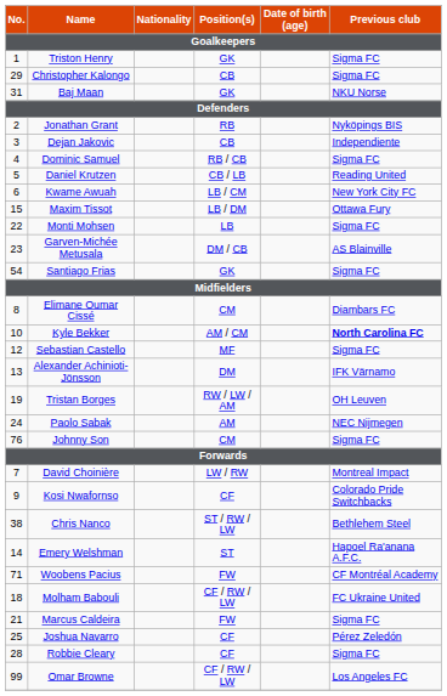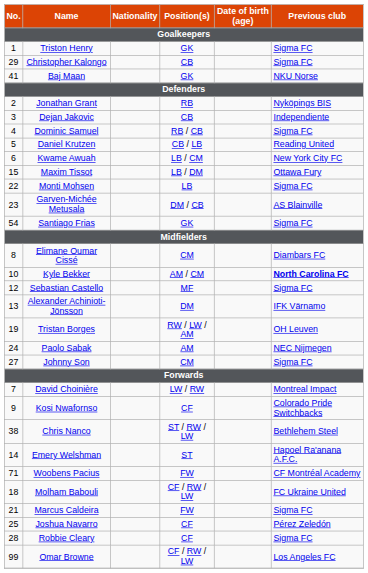 <table class="wikitable" style="text-align:center; font-size:86%; width:90%;">
 <tr>
 <th style="background:#DC4405; color:white; text-align:center;">No.</th>
 <th style="background:#DC4405; color:white; text-align:center;">Name</th>
 <th style="background:#DC4405; color:white; text-align:center;">Nationality</th>
 <th style="background:#DC4405; color:white; text-align:center;">Position(s)</th>
 <th style="background:#DC4405; color:white; text-align:center;">Date of birth (age)</th>
 <th style="background:#DC4405; color:white; text-align:center;">Previous club</th>
 </tr>
 <tr>
 <th colspan="9" style="background:#53565A; color:white; text-align:center;">Goalkeepers</th>
 </tr>
 <tr>
 <td>1</td>
 <td><a href='#'>Triston Henry</a></td>
 <td></td>
 <td><a href='#'>GK</a></td>
 <td></td>
 <td align="left"> <a href='#'>Sigma FC</a></td>
 </tr>
 <tr>
 <td>29</td>
 <td><a href='#'>Christopher Kalongo</a></td>
 <td></td>
 <td><a href='#'>CB</a></td>
 <td></td>
 <td align="left"> <a href='#'>Sigma FC</a></td>
 </tr>
 <tr>
-<td>31</td>
+<td>41</td>
 <td><a href='#'>Baj Maan</a></td>
 <td></td>
 <td><a href='#'>GK</a></td>
 <td></td>
 <td align="left"> <a href='#'>NKU Norse</a></td>
 </tr>
 <tr>
 <th colspan="9" style="background:#53565A; color:white; text-align:center;">Defenders</th>
 </tr>
 <tr>
 <td>2</td>
 <td><a href='#'>Jonathan Grant</a></td>
 <td></td>
 <td><a href='#'>RB</a></td>
 <td></td>
 <td align="left"> <a href='#'>Nyköpings BIS</a></td>
 </tr>
 <tr>
 <td>3</td>
 <td><a href='#'>Dejan Jakovic</a></td>
 <td></td>
 <td><a href='#'>CB</a></td>
 <td></td>
 <td align="left"> <a href='#'>Independiente</a></td>
 </tr>
 <tr>
 <td>4</td>
 <td><a href='#'>Dominic Samuel</a></td>
 <td></td>
 <td><a href='#'>RB</a> / <a href='#'>CB</a></td>
 <td></td>
 <td align="left"> <a href='#'>Sigma FC</a></td>
 </tr>
 <tr>
 <td>5</td>
 <td><a href='#'>Daniel Krutzen</a></td>
 <td></td>
 <td><a href='#'>CB</a> / <a href='#'>LB</a></td>
 <td></td>
 <td align="left"> <a href='#'>Reading United</a></td>
 </tr>
 <tr>
 <td>6</td>
 <td><a href='#'>Kwame Awuah</a></td>
 <td></td>
 <td><a href='#'>LB</a> / <a href='#'>CM</a></td>
 <td></td>
 <td align="left"> <a href='#'>New York City FC</a></td>
 </tr>
 <tr>
 <td>15</td>
 <td><a href='#'>Maxim Tissot</a></td>
 <td></td>
 <td><a href='#'>LB</a> / <a href='#'>DM</a></td>
 <td></td>
 <td align="left"> <a href='#'>Ottawa Fury</a></td>
 </tr>
 <tr>
 <td>22</td>
 <td><a href='#'>Monti Mohsen</a></td>
 <td></td>
 <td><a href='#'>LB</a></td>
 <td></td>
 <td align="left"> <a href='#'>Sigma FC</a></td>
 </tr>
 <tr>
 <td>23</td>
 <td><a href='#'>Garven-Michée Metusala</a></td>
 <td></td>
 <td><a href='#'>DM</a> / <a href='#'>CB</a></td>
 <td></td>
 <td align="left"> <a href='#'>AS Blainville</a></td>
 </tr>
 <tr>
 <td>54</td>
 <td><a href='#'>Santiago Frias</a></td>
 <td></td>
 <td><a href='#'>GK</a></td>
 <td></td>
 <td align="left"> <a href='#'>Sigma FC</a></td>
 </tr>
 <tr>
 <th colspan="9" style="background:#53565A; color:white; text-align:center;">Midfielders</th>
 </tr>
 <tr>
 <td>8</td>
 <td><a href='#'>Elimane Oumar Cissé</a></td>
 <td></td>
 <td><a href='#'>CM</a></td>
 <td></td>
 <td align="left"> <a href='#'>Diambars FC</a></td>
 </tr>
 <tr>
 <td>10</td>
 <td><a href='#'>Kyle Bekker</a></td>
 <td></td>
 <td><a href='#'>AM</a> / <a href='#'>CM</a></td>
 <td></td>
 <td align="left"><strong> <a href='#'>North Carolina FC</a></strong></td>
 </tr>
 <tr>
 <td>12</td>
 <td><a href='#'>Sebastian Castello</a></td>
 <td></td>
 <td><a href='#'>MF</a></td>
 <td></td>
 <td align="left"> <a href='#'>Sigma FC</a></td>
 </tr>
 <tr>
 <td>13</td>
 <td><a href='#'>Alexander Achinioti-Jönsson</a></td>
 <td></td>
 <td><a href='#'>DM</a></td>
 <td></td>
 <td align="left"> <a href='#'>IFK Värnamo</a></td>
 </tr>
 <tr>
 <td>19</td>
 <td><a href='#'>Tristan Borges</a></td>
 <td></td>
 <td><a href='#'>RW</a> / <a href='#'>LW</a> / <a href='#'>AM</a></td>
 <td></td>
 <td align="left"> <a href='#'>OH Leuven</a></td>
 </tr>
 <tr>
 <td>24</td>
 <td><a href='#'>Paolo Sabak</a></td>
 <td></td>
 <td><a href='#'>AM</a></td>
 <td></td>
 <td align="left"> <a href='#'>NEC Nijmegen</a></td>
 </tr>
 <tr>
-<td>76</td>
+<td>27</td>
 <td><a href='#'>Johnny Son</a></td>
 <td></td>
 <td><a href='#'>CM</a></td>
 <td></td>
 <td align="left"> <a href='#'>Sigma FC</a></td>
 </tr>
 <tr>
 <th colspan="9" style="background:#53565A; color:white; text-align:center;">Forwards</th>
 </tr>
 <tr>
 <td>7</td>
 <td><a href='#'>David Choinière</a></td>
 <td></td>
 <td><a href='#'>LW</a> / <a href='#'>RW</a></td>
 <td></td>
 <td align="left"> <a href='#'>Montreal Impact</a></td>
 </tr>
 <tr>
 <td>9</td>
 <td><a href='#'>Kosi Nwafornso</a></td>
 <td></td>
 <td><a href='#'>CF</a></td>
 <td></td>
 <td align="left"> <a href='#'>Colorado Pride Switchbacks</a></td>
 </tr>
 <tr>
 <td>38</td>
 <td><a href='#'>Chris Nanco</a></td>
 <td></td>
 <td><a href='#'>ST</a> / <a href='#'>RW</a> / <a href='#'>LW</a></td>
 <td></td>
 <td align="left"> <a href='#'>Bethlehem Steel</a></td>
 </tr>
 <tr>
 <td>14</td>
 <td><a href='#'>Emery Welshman</a></td>
 <td></td>
 <td><a href='#'>ST</a></td>
 <td></td>
 <td align="left"> <a href='#'>Hapoel Ra'anana A.F.C.</a></td>
 </tr>
 <tr>
 <td>71</td>
 <td><a href='#'>Woobens Pacius</a></td>
 <td></td>
 <td><a href='#'>FW</a></td>
 <td></td>
 <td align="left"> <a href='#'>CF Montréal Academy</a></td>
 </tr>
 <tr>
 <td>18</td>
 <td><a href='#'>Molham Babouli</a></td>
 <td></td>
 <td><a href='#'>CF</a> / <a href='#'>RW</a> / <a href='#'>LW</a></td>
 <td></td>
 <td align="left"> <a href='#'>FC Ukraine United</a></td>
 </tr>
 <tr>
 <td>21</td>
 <td><a href='#'>Marcus Caldeira</a></td>
 <td></td>
 <td><a href='#'>FW</a></td>
 <td></td>
 <td align="left"> <a href='#'>Sigma FC</a></td>
 </tr>
 <tr>
 <td>25</td>
 <td><a href='#'>Joshua Navarro</a></td>
 <td></td>
 <td><a href='#'>CF</a></td>
 <td></td>
 <td align="left"> <a href='#'>Pérez Zeledón</a></td>
 </tr>
 <tr>
 <td>28</td>
 <td><a href='#'>Robbie Cleary</a></td>
 <td></td>
 <td><a href='#'>CF</a></td>
 <td></td>
 <td align="left"> <a href='#'>Sigma FC</a></td>
 </tr>
 <tr>
 <td>99</td>
 <td><a href='#'>Omar Browne</a></td>
 <td></td>
 <td><a href='#'>CF</a> / <a href='#'>RW</a> / <a href='#'>LW</a></td>
 <td></td>
 <td align="left"> <a href='#'>Los Angeles FC</a></td>
 </tr>
 <tr>
 </tr>
 </table>
